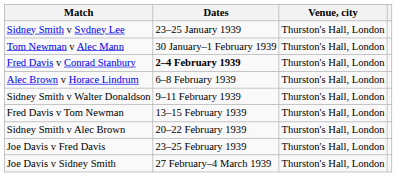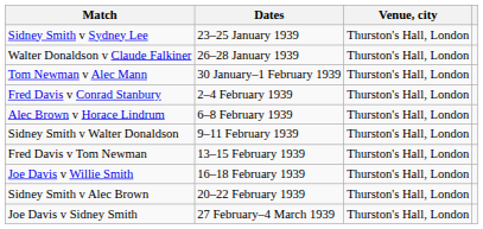 <table class="wikitable">
 <tr>
 <th scope="col">Match</th>
 <th scope="col">Dates</th>
 <th scope="col">Venue, city</th>
 <th scope="col"></th>
 </tr>
 <tr>
 <td><a href='#'>Sidney Smith</a> v <a href='#'>Sydney Lee</a></td>
 <td>23–25 January 1939</td>
 <td>Thurston's Hall, London</td>
 <td></td>
 </tr>
 <tr>
+<td>Walter Donaldson v <a href='#'>Claude Falkiner</a></td>
+<td>26–28 January 1939</td>
+<td>Thurston's Hall, London</td>
+<td></td>
+</tr>
+<tr>
 <td><a href='#'>Tom Newman</a> v <a href='#'>Alec Mann</a></td>
 <td>30 January–1 February 1939</td>
 <td>Thurston's Hall, London</td>
 <td></td>
 </tr>
 <tr>
 <td><a href='#'>Fred Davis</a> v <a href='#'>Conrad Stanbury</a></td>
-<td><strong>2–4 February 1939</strong></td>
+<td>2–4 February 1939</td>
 <td>Thurston's Hall, London</td>
 <td></td>
 </tr>
 <tr>
 <td><a href='#'>Alec Brown</a> v <a href='#'>Horace Lindrum</a></td>
 <td>6–8 February 1939</td>
 <td>Thurston's Hall, London</td>
 <td></td>
 </tr>
 <tr>
 <td>Sidney Smith v Walter Donaldson</td>
 <td>9–11 February 1939</td>
 <td>Thurston's Hall, London</td>
 <td></td>
 </tr>
 <tr>
 <td>Fred Davis v Tom Newman</td>
 <td>13–15 February 1939</td>
 <td>Thurston's Hall, London</td>
 <td></td>
 </tr>
 <tr>
-<td>Sidney Smith v Alec Brown</td>
-<td>20–22 February 1939</td>
+<td><a href='#'>Joe Davis</a> v <a href='#'>Willie Smith</a></td>
+<td>16–18 February 1939</td>
 <td>Thurston's Hall, London</td>
 <td></td>
 </tr>
 <tr>
-<td>Joe Davis v Fred Davis</td>
-<td>23–25 February 1939</td>
+<td>Sidney Smith v Alec Brown</td>
+<td>20–22 February 1939</td>
 <td>Thurston's Hall, London</td>
 <td></td>
 </tr>
 <tr>
 <td>Joe Davis v Sidney Smith</td>
 <td>27 February–4 March 1939</td>
 <td>Thurston's Hall, London</td>
 <td></td>
 </tr>
 </table>
